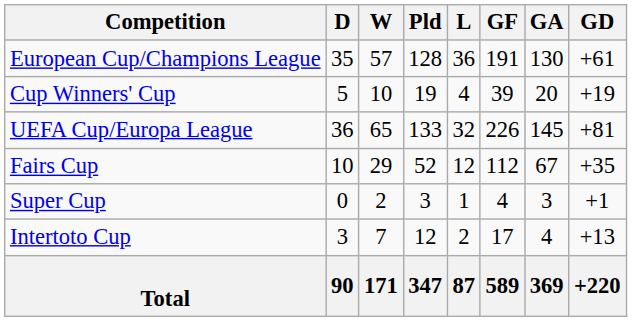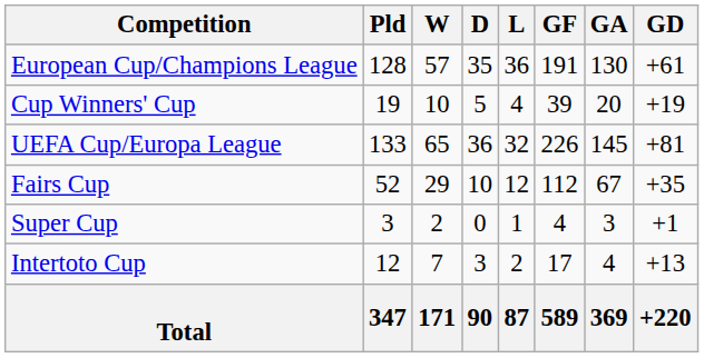 <table class="wikitable sortable" style="text-align:center">
 <tr>
 <th>Competition</th>
+<th>Pld</th>
+<th>W</th>
 <th>D</th>
-<th>W</th>
-<th>Pld</th>
 <th>L</th>
 <th>GF</th>
 <th>GA</th>
 <th>GD</th>
 </tr>
 <tr>
 <td align=left><a href='#'>European Cup/Champions League</a></td>
+<td>128</td>
+<td>57</td>
 <td>35</td>
-<td>57</td>
-<td>128</td>
 <td>36</td>
 <td>191</td>
 <td>130</td>
 <td>+61</td>
 </tr>
 <tr>
 <td align=left><a href='#'>Cup Winners' Cup</a></td>
+<td>19</td>
+<td>10</td>
 <td>5</td>
-<td>10</td>
-<td>19</td>
 <td>4</td>
 <td>39</td>
 <td>20</td>
 <td>+19</td>
 </tr>
 <tr>
 <td align=left><a href='#'>UEFA Cup/Europa League</a></td>
+<td>133</td>
+<td>65</td>
 <td>36</td>
-<td>65</td>
-<td>133</td>
 <td>32</td>
 <td>226</td>
 <td>145</td>
 <td>+81</td>
 </tr>
 <tr>
 <td align=left><a href='#'>Fairs Cup</a></td>
+<td>52</td>
+<td>29</td>
 <td>10</td>
-<td>29</td>
-<td>52</td>
 <td>12</td>
 <td>112</td>
 <td>67</td>
 <td>+35</td>
 </tr>
 <tr>
 <td align=left><a href='#'>Super Cup</a></td>
+<td>3</td>
+<td>2</td>
 <td>0</td>
-<td>2</td>
-<td>3</td>
 <td>1</td>
 <td>4</td>
 <td>3</td>
 <td>+1</td>
 </tr>
 <tr>
 <td align=left><a href='#'>Intertoto Cup</a></td>
+<td>12</td>
+<td>7</td>
 <td>3</td>
-<td>7</td>
-<td>12</td>
 <td>2</td>
 <td>17</td>
 <td>4</td>
 <td>+13</td>
 </tr>
 <tr>
 <th><br><strong>Total</strong></th>
+<th><strong>347</strong></th>
+<th><strong>171</strong></th>
 <th><strong>90</strong></th>
-<th><strong>171</strong></th>
-<th><strong>347</strong></th>
 <th><strong>87</strong></th>
 <th><strong>589</strong></th>
 <th><strong>369</strong></th>
 <th><strong>+220</strong></th>
 </tr>
 </table>
